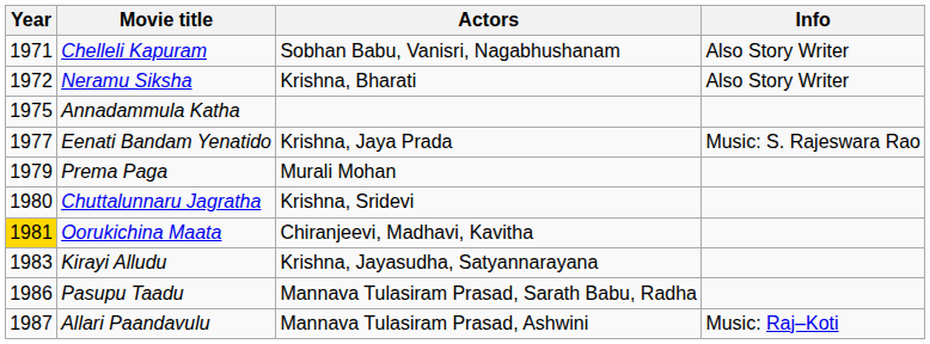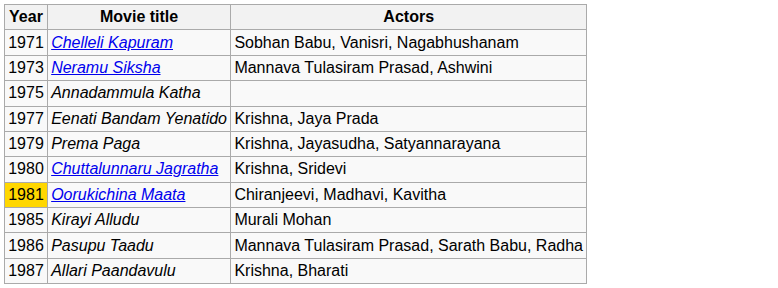 <table class="wikitable">
 <tr>
 <th>Year</th>
 <th>Movie title</th>
 <th>Actors</th>
-<th>Info</th>
 </tr>
 <tr>
 <td>1971</td>
 <td><em><a href='#'>Chelleli Kapuram</a></em></td>
 <td>Sobhan Babu, Vanisri, Nagabhushanam</td>
-<td>Also Story Writer</td>
 </tr>
 <tr>
-<td>1972</td>
+<td>1973</td>
 <td><em><a href='#'>Neramu Siksha</a></em></td>
-<td>Krishna, Bharati</td>
-<td>Also Story Writer</td>
+<td>Mannava Tulasiram Prasad, Ashwini</td>
 </tr>
 <tr>
 <td>1975</td>
 <td><em>Annadammula Katha</em></td>
-<td></td>
 <td></td>
 </tr>
 <tr>
 <td>1977</td>
 <td><em>Eenati Bandam Yenatido</em></td>
 <td>Krishna, Jaya Prada</td>
-<td>Music: S. Rajeswara Rao</td>
 </tr>
 <tr>
 <td>1979</td>
 <td><em>Prema Paga</em></td>
-<td>Murali Mohan</td>
-<td></td>
+<td>Krishna, Jayasudha, Satyannarayana</td>
 </tr>
 <tr>
 <td>1980</td>
 <td><em><a href='#'>Chuttalunnaru Jagratha</a></em></td>
 <td>Krishna, Sridevi</td>
-<td></td>
 </tr>
 <tr>
 <td style="background: gold;">1981</td>
 <td><em><a href='#'>Oorukichina Maata</a></em></td>
 <td>Chiranjeevi, Madhavi, Kavitha</td>
-<td></td>
 </tr>
 <tr>
-<td>1983</td>
+<td>1985</td>
 <td><em>Kirayi Alludu</em></td>
-<td>Krishna, Jayasudha, Satyannarayana</td>
-<td></td>
+<td>Murali Mohan</td>
 </tr>
 <tr>
 <td>1986</td>
 <td><em>Pasupu Taadu</em></td>
 <td>Mannava Tulasiram Prasad, Sarath Babu, Radha</td>
-<td></td>
 </tr>
 <tr>
 <td>1987</td>
 <td><em>Allari Paandavulu</em></td>
-<td>Mannava Tulasiram Prasad, Ashwini</td>
-<td>Music: <a href='#'>Raj–Koti</a></td>
+<td>Krishna, Bharati</td>
 </tr>
 </table>
